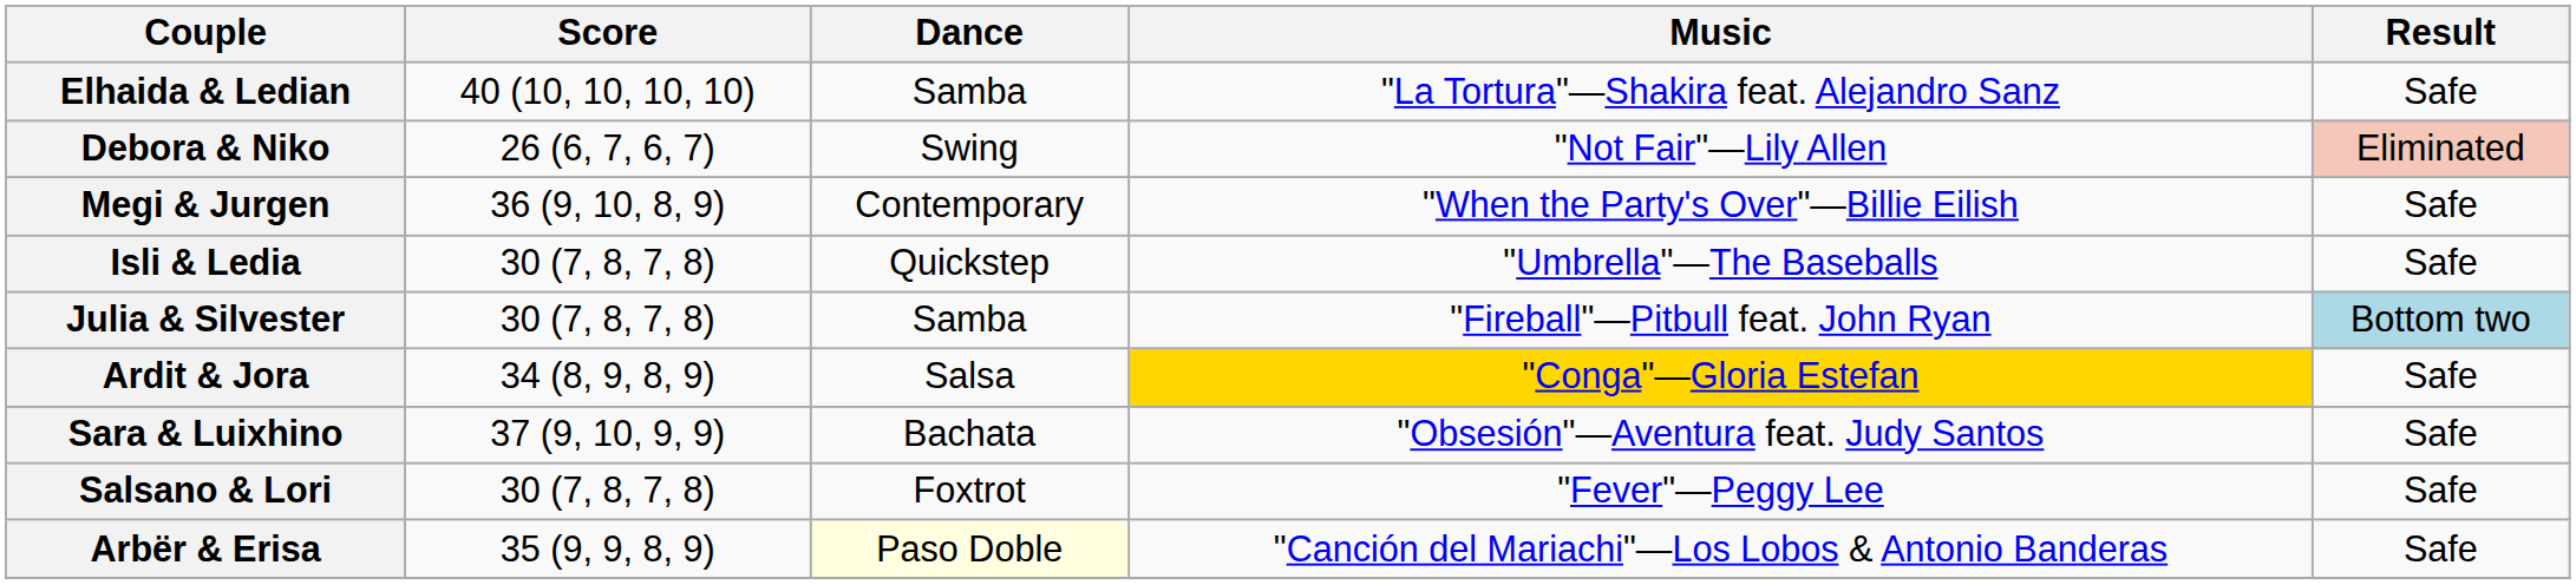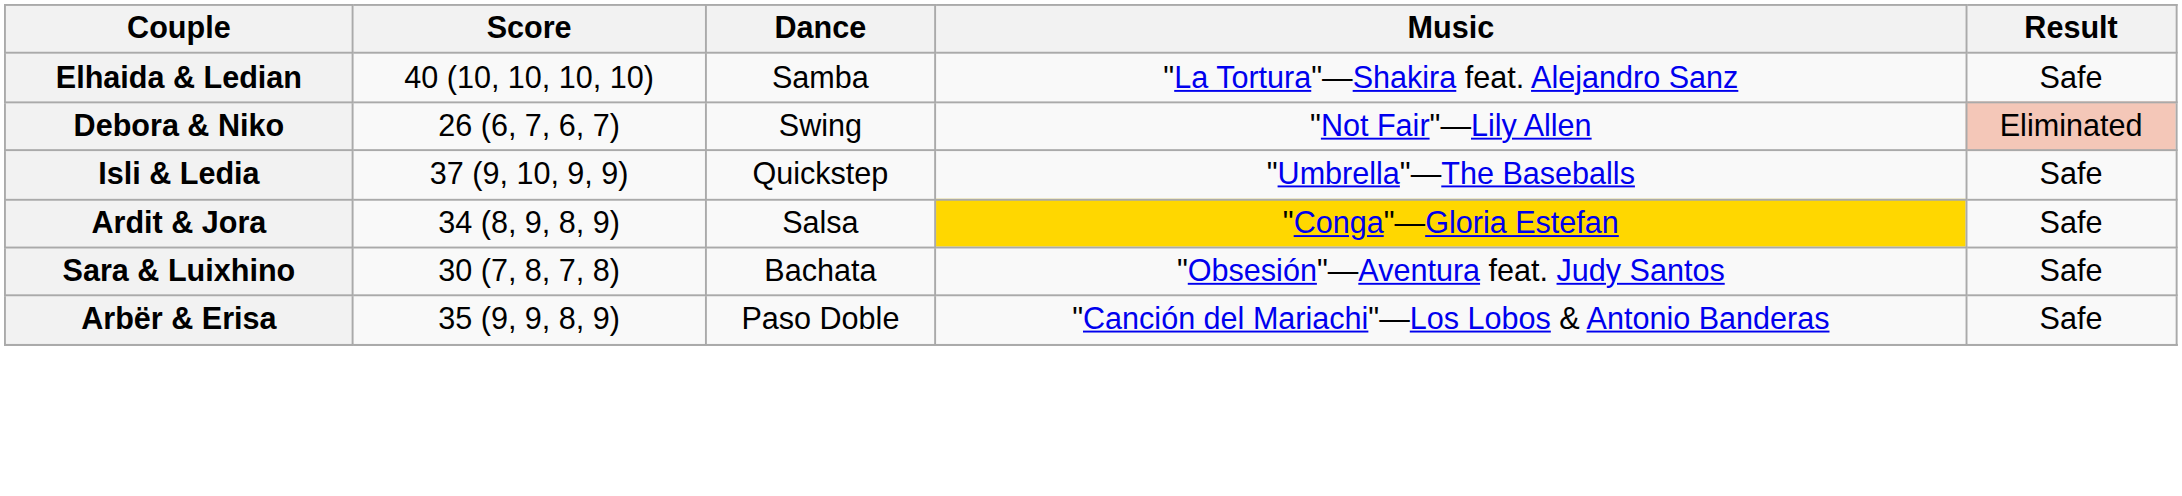 <table class="wikitable sortable" style="text-align:center; width: 90%">
 <tr>
 <th scope="col">Couple</th>
 <th scope="col">Score</th>
 <th scope="col" class="unsortable">Dance</th>
 <th scope="col" class="unsortable">Music</th>
 <th scope="col" class="unsortable">Result</th>
 </tr>
 <tr>
 <th scope="row">Elhaida & Ledian</th>
 <td>40 (10, 10, 10, 10)</td>
 <td>Samba</td>
 <td>"<a href='#'>La Tortura</a>"—<a href='#'>Shakira</a> feat. <a href='#'>Alejandro Sanz</a></td>
 <td>Safe</td>
 </tr>
 <tr>
 <th scope="row">Debora & Niko</th>
 <td>26 (6, 7, 6, 7)</td>
 <td>Swing</td>
 <td>"<a href='#'>Not Fair</a>"—<a href='#'>Lily Allen</a></td>
 <td bgcolor= f4c7b8>Eliminated</td>
 </tr>
 <tr>
-<th scope="row">Megi & Jurgen</th>
-<td>36 (9, 10, 8, 9)</td>
-<td>Contemporary</td>
-<td>"<a href='#'>When the Party's Over</a>"—<a href='#'>Billie Eilish</a></td>
-<td>Safe</td>
-</tr>
-<tr>
 <th scope="row">Isli & Ledia</th>
-<td>30 (7, 8, 7, 8)</td>
+<td>37 (9, 10, 9, 9)</td>
 <td>Quickstep</td>
 <td>"<a href='#'>Umbrella</a>"—<a href='#'>The Baseballs</a></td>
 <td>Safe</td>
-</tr>
-<tr>
-<th scope="row">Julia & Silvester</th>
-<td>30 (7, 8, 7, 8)</td>
-<td>Samba</td>
-<td>"<a href='#'>Fireball</a>"—<a href='#'>Pitbull</a> feat. <a href='#'>John Ryan</a></td>
-<td bgcolor=lightblue>Bottom two</td>
 </tr>
 <tr>
 <th scope="row">Ardit & Jora</th>
 <td>34 (8, 9, 8, 9)</td>
 <td>Salsa</td>
 <td style="background: gold;">"<a href='#'>Conga</a>"—<a href='#'>Gloria Estefan</a></td>
 <td>Safe</td>
 </tr>
 <tr>
 <th scope="row">Sara & Luixhino</th>
-<td>37 (9, 10, 9, 9)</td>
+<td>30 (7, 8, 7, 8)</td>
 <td>Bachata</td>
 <td>"<a href='#'>Obsesión</a>"—<a href='#'>Aventura</a> feat. <a href='#'>Judy Santos</a></td>
 <td>Safe</td>
 </tr>
 <tr>
-<th scope="row">Salsano & Lori</th>
-<td>30 (7, 8, 7, 8)</td>
-<td>Foxtrot</td>
-<td>"<a href='#'>Fever</a>"—<a href='#'>Peggy Lee</a></td>
-<td>Safe</td>
-</tr>
-<tr>
 <th scope="row">Arbër & Erisa</th>
 <td>35 (9, 9, 8, 9)</td>
-<td style="background: lightyellow;">Paso Doble</td>
+<td>Paso Doble</td>
 <td>"<a href='#'>Canción del Mariachi</a>"—<a href='#'>Los Lobos</a> & <a href='#'>Antonio Banderas</a></td>
 <td>Safe</td>
 </tr>
 <tr>
 </tr>
 </table>
